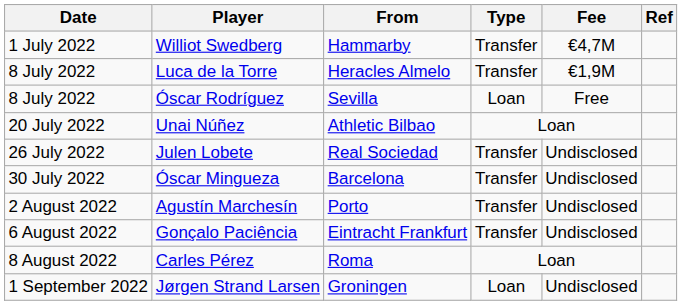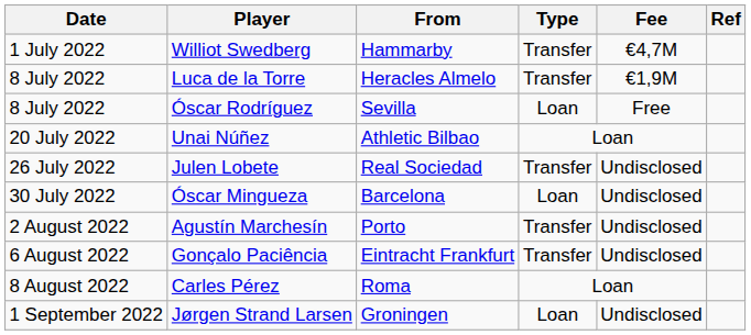 <table class="wikitable">
 <tr>
 <th>Date</th>
 <th>Player</th>
 <th>From</th>
 <th>Type</th>
 <th>Fee</th>
 <th>Ref</th>
 </tr>
 <tr>
 <td>1 July 2022</td>
 <td> <a href='#'>Williot Swedberg</a></td>
 <td> <a href='#'>Hammarby</a></td>
 <td align=center>Transfer</td>
 <td align=center>€4,7M</td>
 <td align=center></td>
 </tr>
 <tr>
 <td>8 July 2022</td>
 <td> <a href='#'>Luca de la Torre</a></td>
 <td> <a href='#'>Heracles Almelo</a></td>
 <td align=center>Transfer</td>
 <td align=center>€1,9M</td>
 <td align=center></td>
 </tr>
 <tr>
 <td>8 July 2022</td>
 <td> <a href='#'>Óscar Rodríguez</a></td>
 <td><a href='#'>Sevilla</a></td>
 <td align=center>Loan</td>
 <td align=center>Free</td>
 <td align=center></td>
 </tr>
 <tr>
 <td>20 July 2022</td>
 <td> <a href='#'>Unai Núñez</a></td>
 <td><a href='#'>Athletic Bilbao</a></td>
 <td colspan=2 align=center>Loan</td>
 <td align=center></td>
 </tr>
 <tr>
 <td>26 July 2022</td>
 <td> <a href='#'>Julen Lobete</a></td>
 <td><a href='#'>Real Sociedad</a></td>
 <td align=center>Transfer</td>
 <td align=center>Undisclosed</td>
 <td align=center></td>
 </tr>
 <tr>
 <td>30 July 2022</td>
 <td> <a href='#'>Óscar Mingueza</a></td>
 <td><a href='#'>Barcelona</a></td>
-<td align=center>Transfer</td>
+<td align=center>Loan</td>
 <td align=center>Undisclosed</td>
 <td align=center></td>
 </tr>
 <tr>
 <td>2 August 2022</td>
 <td> <a href='#'>Agustín Marchesín</a></td>
 <td> <a href='#'>Porto</a></td>
 <td align=center>Transfer</td>
 <td align=center>Undisclosed</td>
 <td align=center></td>
 </tr>
 <tr>
 <td>6 August 2022</td>
 <td> <a href='#'>Gonçalo Paciência</a></td>
 <td> <a href='#'>Eintracht Frankfurt</a></td>
 <td align=center>Transfer</td>
 <td align=center>Undisclosed</td>
 <td align=center></td>
 </tr>
 <tr>
 <td>8 August 2022</td>
 <td> <a href='#'>Carles Pérez</a></td>
 <td> <a href='#'>Roma</a></td>
 <td colspan="2" align=center>Loan</td>
 <td align=center></td>
 </tr>
 <tr>
 <td>1 September 2022</td>
 <td> <a href='#'>Jørgen Strand Larsen</a></td>
 <td> <a href='#'>Groningen</a></td>
 <td align=center>Loan</td>
 <td align=center>Undisclosed</td>
 <td align=center></td>
 </tr>
 </table>
